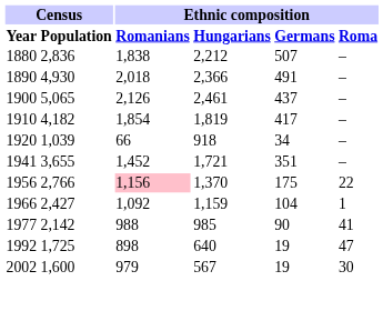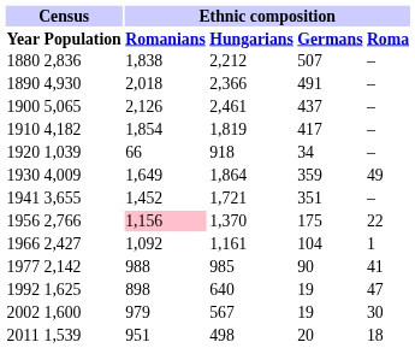 <table class="toccolours">
 <tr>
 <th align="center" colspan="2" style="background:#ccccff;">Census</th>
 <th align="center" colspan="4" style="background:#ccccff;">Ethnic composition</th>
 </tr>
 <tr>
 <th>Year</th>
 <th>Population</th>
 <th><a href='#'>Romanians</a></th>
 <th><a href='#'>Hungarians</a></th>
 <th><a href='#'>Germans</a></th>
 <th><a href='#'>Roma</a></th>
 </tr>
 <tr>
 <td>1880</td>
 <td>2,836</td>
 <td>1,838</td>
 <td>2,212</td>
 <td>507</td>
 <td>–</td>
 </tr>
 <tr>
 <td>1890</td>
 <td>4,930</td>
 <td>2,018</td>
 <td>2,366</td>
 <td>491</td>
 <td>–</td>
 </tr>
 <tr>
 <td>1900</td>
 <td>5,065</td>
 <td>2,126</td>
 <td>2,461</td>
 <td>437</td>
 <td>–</td>
 </tr>
 <tr>
 <td>1910</td>
 <td>4,182</td>
 <td>1,854</td>
 <td>1,819</td>
 <td>417</td>
 <td>–</td>
 </tr>
 <tr>
 <td>1920</td>
 <td>1,039</td>
 <td>66</td>
 <td>918</td>
 <td>34</td>
 <td>–</td>
 </tr>
 <tr>
+<td>1930</td>
+<td>4,009</td>
+<td>1,649</td>
+<td>1,864</td>
+<td>359</td>
+<td>49</td>
+</tr>
+<tr>
 <td>1941</td>
 <td>3,655</td>
 <td>1,452</td>
 <td>1,721</td>
 <td>351</td>
 <td>–</td>
 </tr>
 <tr>
 <td>1956</td>
 <td>2,766</td>
 <td style="background: pink;">1,156</td>
 <td>1,370</td>
 <td>175</td>
 <td>22</td>
 </tr>
 <tr>
 <td>1966</td>
 <td>2,427</td>
 <td>1,092</td>
-<td>1,159</td>
+<td>1,161</td>
 <td>104</td>
 <td>1</td>
 </tr>
 <tr>
 <td>1977</td>
 <td>2,142</td>
 <td>988</td>
 <td>985</td>
 <td>90</td>
 <td>41</td>
 </tr>
 <tr>
 <td>1992</td>
-<td>1,725</td>
+<td>1,625</td>
 <td>898</td>
 <td>640</td>
 <td>19</td>
 <td>47</td>
 </tr>
 <tr>
 <td>2002</td>
 <td>1,600</td>
 <td>979</td>
 <td>567</td>
 <td>19</td>
 <td>30</td>
 </tr>
+<tr>
+<td>2011</td>
+<td>1,539</td>
+<td>951</td>
+<td>498</td>
+<td>20</td>
+<td>18</td>
+</tr>
 </table>
